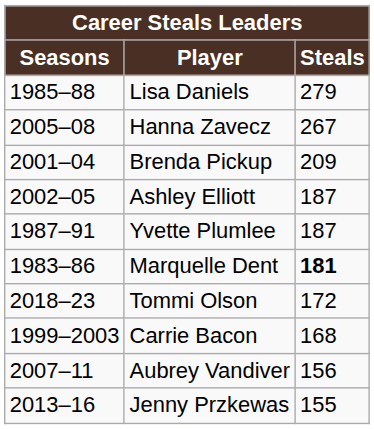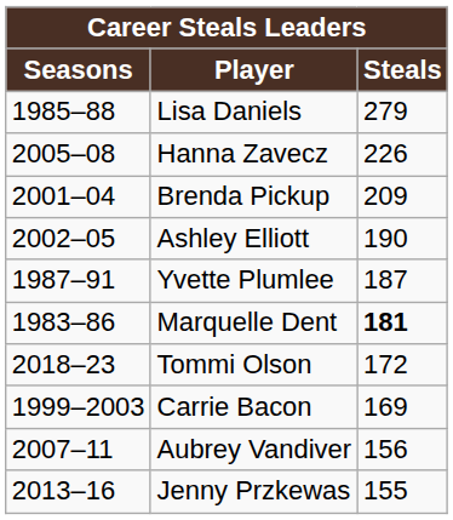 <table class="wikitable" style="float:left; margin-right:1em">
 <tr>
 <th style="background:#492f24; color:white;" colspan=6>Career Steals Leaders</th>
 </tr>
 <tr>
 <th style="background:#492f24; color:white">Seasons</th>
 <th style="background:#492f24; color:white">Player</th>
 <th style="background:#492f24; color:white">Steals</th>
 </tr>
 <tr>
 <td>1985–88</td>
 <td>Lisa Daniels</td>
 <td>279</td>
 </tr>
 <tr>
 <td>2005–08</td>
 <td>Hanna Zavecz</td>
-<td>267</td>
+<td>226</td>
 </tr>
 <tr>
 <td>2001–04</td>
 <td>Brenda Pickup</td>
 <td>209</td>
 </tr>
 <tr>
 <td>2002–05</td>
 <td>Ashley Elliott</td>
-<td>187</td>
+<td>190</td>
 </tr>
 <tr>
 <td>1987–91</td>
 <td>Yvette Plumlee</td>
 <td>187</td>
 </tr>
 <tr>
 <td>1983–86</td>
 <td>Marquelle Dent</td>
 <td><strong>181</strong></td>
 </tr>
 <tr>
 <td>2018–23</td>
 <td>Tommi Olson</td>
 <td>172</td>
 </tr>
 <tr>
 <td>1999–2003</td>
 <td>Carrie Bacon</td>
-<td>168</td>
+<td>169</td>
 </tr>
 <tr>
 <td>2007–11</td>
 <td>Aubrey Vandiver</td>
 <td>156</td>
 </tr>
 <tr>
 <td>2013–16</td>
 <td>Jenny Przkewas</td>
 <td>155</td>
 </tr>
 </table>
